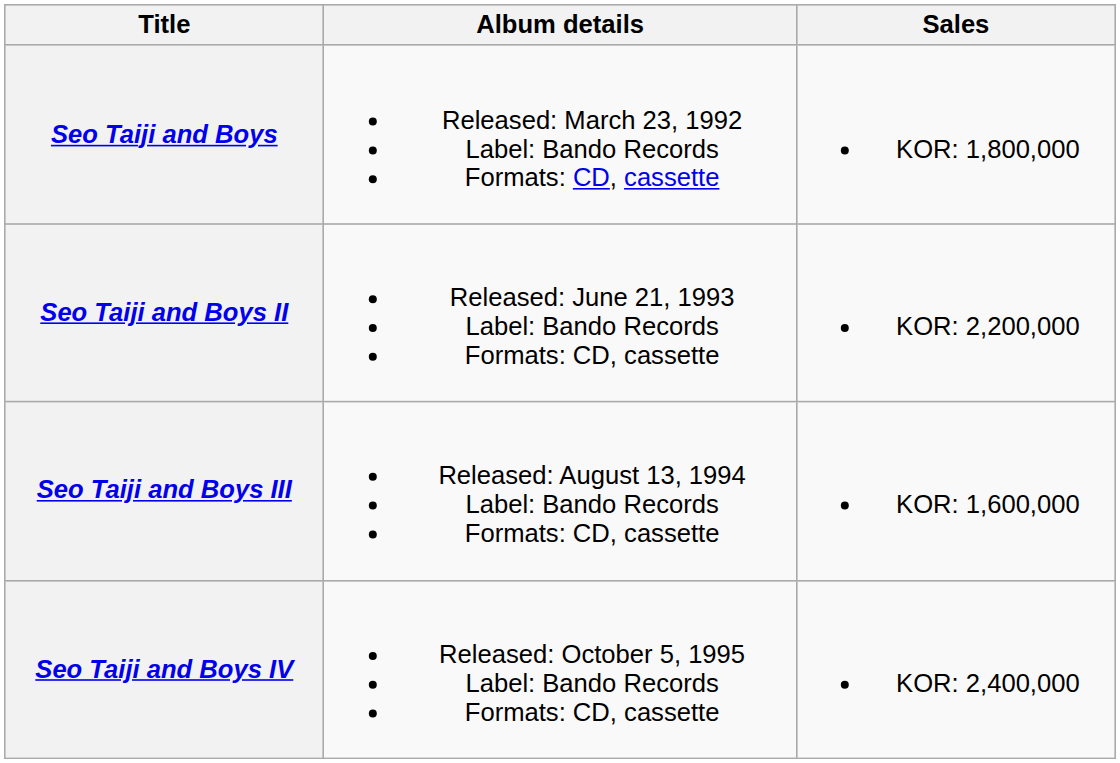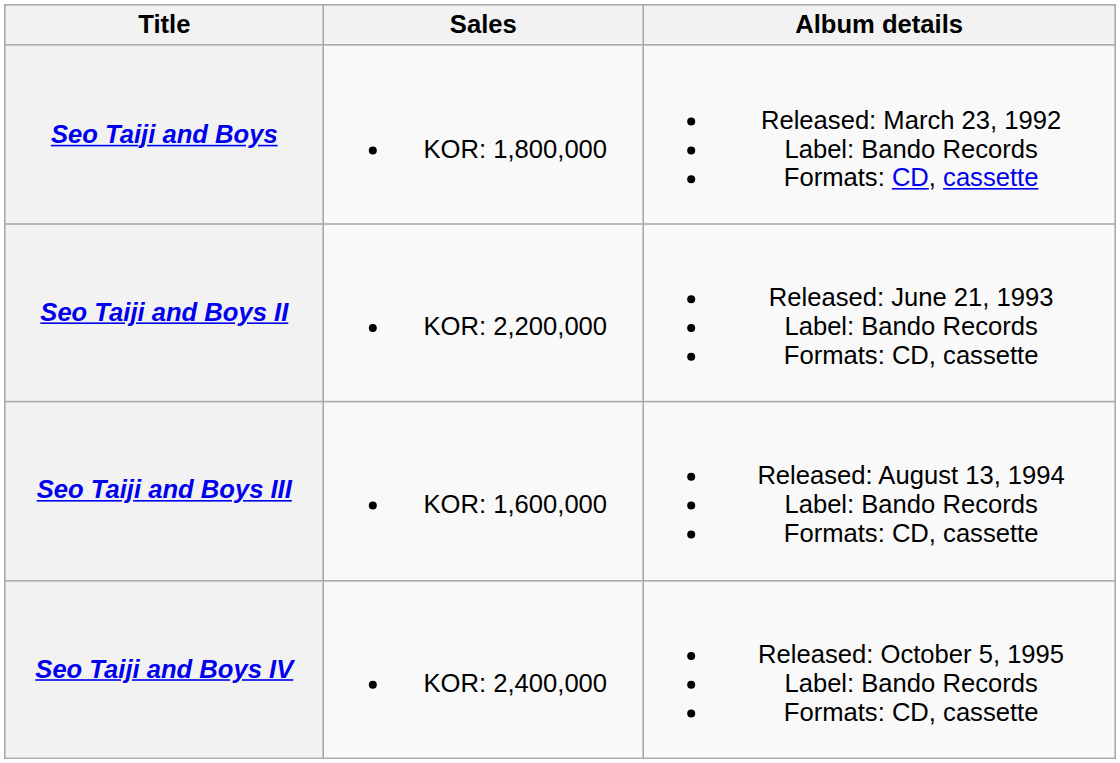 <table class="wikitable plainrowheaders" style="text-align:center;">
 <tr>
 <th style="width:12em;">Title</th>
+<th style="width:12em;">Sales</th>
 <th style="width:18em;">Album details</th>
-<th style="width:12em;">Sales</th>
 </tr>
 <tr>
 <th scope="row"><a href='#'><em>Seo Taiji and Boys</em></a></th>
+<td><br><ul><li>KOR: 1,800,000</li></ul></td>
 <td><br><ul><li>Released: March 23, 1992</li><li>Label: Bando Records</li><li>Formats: <a href='#'>CD</a>, <a href='#'>cassette</a></li></ul></td>
-<td><br><ul><li>KOR: 1,800,000</li></ul></td>
 </tr>
 <tr>
 <th scope="row"><em><a href='#'>Seo Taiji and Boys II</a></em></th>
+<td><br><ul><li>KOR: 2,200,000</li></ul></td>
 <td><br><ul><li>Released: June 21, 1993</li><li>Label: Bando Records</li><li>Formats: CD, cassette</li></ul></td>
-<td><br><ul><li>KOR: 2,200,000</li></ul></td>
 </tr>
 <tr>
 <th scope="row"><em><a href='#'>Seo Taiji and Boys III</a></em></th>
+<td><br><ul><li>KOR: 1,600,000</li></ul></td>
 <td><br><ul><li>Released: August 13, 1994</li><li>Label: Bando Records</li><li>Formats: CD, cassette</li></ul></td>
-<td><br><ul><li>KOR: 1,600,000</li></ul></td>
 </tr>
 <tr>
 <th scope="row"><em><a href='#'>Seo Taiji and Boys IV</a></em></th>
+<td><br><ul><li>KOR: 2,400,000</li></ul></td>
 <td><br><ul><li>Released: October 5, 1995</li><li>Label: Bando Records</li><li>Formats: CD, cassette</li></ul></td>
-<td><br><ul><li>KOR: 2,400,000</li></ul></td>
 </tr>
 </table>
